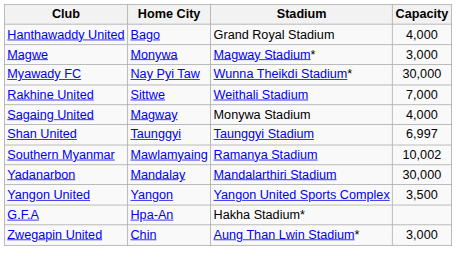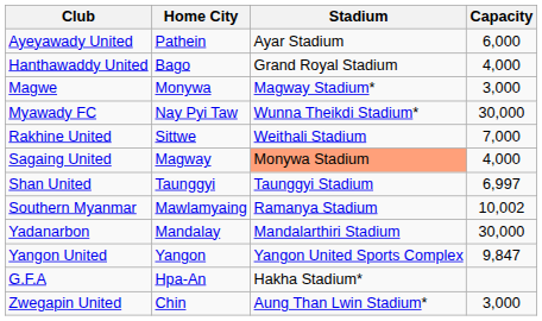 <table class="wikitable">
 <tr>
 <th>Club</th>
 <th>Home City</th>
 <th>Stadium</th>
 <th>Capacity</th>
+</tr>
+<tr style="vertical-align:top;">
+<td><a href='#'>Ayeyawady United</a></td>
+<td><a href='#'>Pathein</a></td>
+<td>Ayar Stadium</td>
+<td align="center">6,000</td>
 </tr>
 <tr style="vertical-align:top;">
 <td><a href='#'>Hanthawaddy United</a></td>
 <td><a href='#'>Bago</a></td>
 <td>Grand Royal Stadium</td>
 <td align="center">4,000</td>
 </tr>
 <tr style="vertical-align:top;">
 <td><a href='#'>Magwe</a></td>
 <td><a href='#'>Monywa</a></td>
 <td><a href='#'>Magway Stadium</a>*</td>
 <td align="center">3,000</td>
 </tr>
 <tr style="vertical-align:top;">
 <td><a href='#'>Myawady FC</a></td>
 <td><a href='#'>Nay Pyi Taw</a></td>
 <td><a href='#'>Wunna Theikdi Stadium</a>*</td>
 <td align="center">30,000</td>
 </tr>
 <tr style="vertical-align:top;">
 <td><a href='#'>Rakhine United</a></td>
 <td><a href='#'>Sittwe</a></td>
 <td><a href='#'>Weithali Stadium</a></td>
 <td align="center">7,000</td>
 </tr>
 <tr style="vertical-align:top;">
 <td><a href='#'>Sagaing United</a></td>
 <td><a href='#'>Magway</a></td>
-<td>Monywa Stadium</td>
+<td style="background: lightsalmon;">Monywa Stadium</td>
 <td align="center">4,000</td>
 </tr>
 <tr style="vertical-align:top;">
 <td><a href='#'>Shan United</a></td>
 <td><a href='#'>Taunggyi</a></td>
 <td><a href='#'>Taunggyi Stadium</a></td>
 <td align="center">6,997</td>
 </tr>
 <tr style="vertical-align:top;">
 <td><a href='#'>Southern Myanmar</a></td>
 <td><a href='#'>Mawlamyaing</a></td>
 <td><a href='#'>Ramanya Stadium</a></td>
 <td align="center">10,002</td>
 </tr>
 <tr style="vertical-align:top;">
 <td><a href='#'>Yadanarbon</a></td>
 <td><a href='#'>Mandalay</a></td>
 <td><a href='#'>Mandalarthiri Stadium</a></td>
 <td align="center">30,000</td>
 </tr>
 <tr style="vertical-align:top;">
 <td><a href='#'>Yangon United</a></td>
 <td><a href='#'>Yangon</a></td>
 <td><a href='#'>Yangon United Sports Complex</a></td>
-<td align="center">3,500</td>
+<td align="center">9,847</td>
 </tr>
 <tr style="vertical-align:top;">
 <td><a href='#'>G.F.A</a></td>
 <td><a href='#'>Hpa-An</a></td>
 <td>Hakha Stadium*</td>
 <td align="center"></td>
 </tr>
 <tr style="vertical-align:top;">
 <td><a href='#'>Zwegapin United</a></td>
 <td><a href='#'>Chin</a></td>
 <td><a href='#'>Aung Than Lwin Stadium</a>*</td>
 <td align="center">3,000</td>
 </tr>
 </table>
